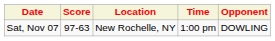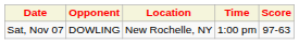 <table class="wikitable" style="text-align:center">
 <tr>
 <th style="background:beige;color:red;">Date</th>
-<th style="background:beige;color:red;">Score</th>
+<th style="background:beige;color:red;">Opponent</th>
 <th style="background:beige;color:red;">Location</th>
 <th style="background:beige;color:red;">Time</th>
-<th style="background:beige;color:red;">Opponent</th>
+<th style="background:beige;color:red;">Score</th>
 </tr>
 <tr>
 <td>Sat, Nov 07</td>
-<td>97-63</td>
+<td>DOWLING</td>
 <td>New Rochelle, NY</td>
 <td>1:00 pm</td>
-<td>DOWLING</td>
+<td>97-63</td>
 </tr>
 </table>
